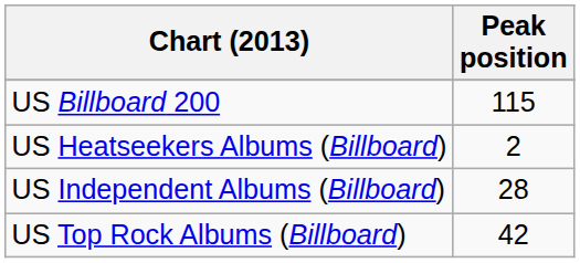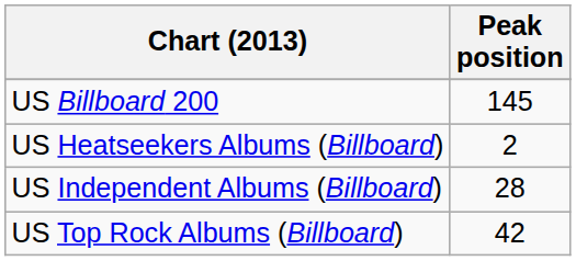 <table class="wikitable sortable">
 <tr>
 <th>Chart (2013)</th>
 <th>Peak<br>position</th>
 </tr>
 <tr>
 </tr>
 <tr>
 </tr>
 <tr>
 </tr>
 <tr>
 <td>US <a href='#'><em>Billboard</em> 200</a></td>
-<td align=center>115</td>
+<td align=center>145</td>
 </tr>
 <tr>
 <td>US <a href='#'>Heatseekers Albums</a> (<em><a href='#'>Billboard</a></em>)</td>
 <td align=center>2</td>
 </tr>
 <tr>
 <td>US <a href='#'>Independent Albums</a> (<em><a href='#'>Billboard</a></em>)</td>
 <td align=center>28</td>
 </tr>
 <tr>
 <td>US <a href='#'>Top Rock Albums</a> (<em><a href='#'>Billboard</a></em>)</td>
 <td align=center>42</td>
 </tr>
 </table>
